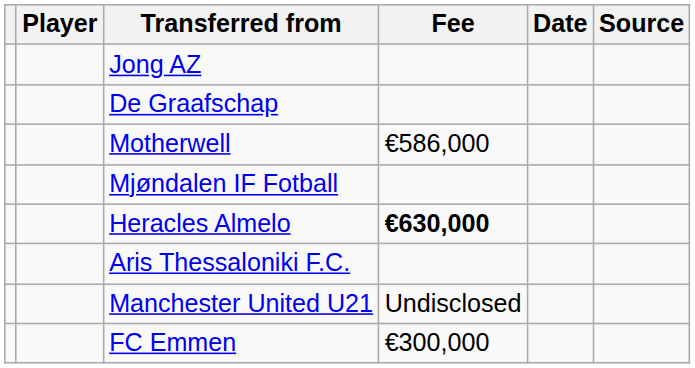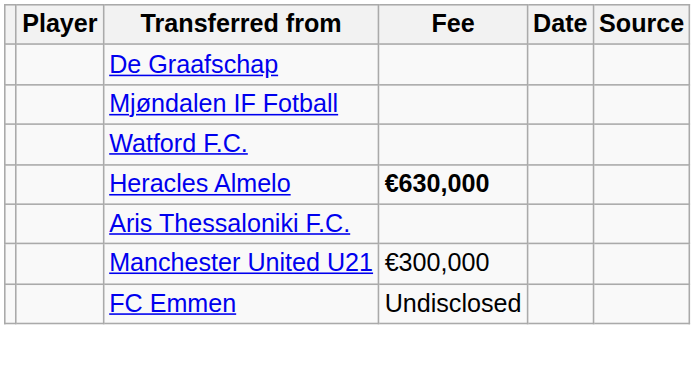 <table class="wikitable plainrowheaders sortable">
 <tr>
 <th></th>
 <th scope="col">Player</th>
 <th>Transferred from</th>
 <th style="width: 65px;">Fee</th>
 <th scope="col">Date</th>
 <th scope="col">Source</th>
 </tr>
 <tr>
 <td align="center"></td>
 <td></td>
-<td> <a href='#'>Jong AZ</a></td>
-<td></td>
-<td></td>
-<td></td>
-</tr>
-<tr>
-<td align="center"></td>
-<td></td>
 <td> <a href='#'>De Graafschap</a></td>
 <td></td>
 <td></td>
 <td></td>
 </tr>
 <tr>
 <td align="center"></td>
 <td></td>
-<td> <a href='#'>Motherwell</a></td>
-<td>€586,000</td>
+<td> <a href='#'>Mjøndalen IF Fotball</a></td>
+<td></td>
 <td></td>
 <td></td>
 </tr>
 <tr>
 <td align="center"></td>
 <td></td>
-<td> <a href='#'>Mjøndalen IF Fotball</a></td>
+<td> <a href='#'>Watford F.C.</a></td>
 <td></td>
 <td></td>
 <td></td>
 </tr>
 <tr>
 <td align="center"></td>
 <td></td>
 <td> <a href='#'>Heracles Almelo</a></td>
 <td><strong>€630,000</strong></td>
 <td></td>
 <td></td>
 </tr>
 <tr>
 <td align="center"></td>
 <td></td>
 <td> <a href='#'>Aris Thessaloniki F.C.</a></td>
 <td></td>
 <td></td>
 <td></td>
 </tr>
 <tr>
 <td align="center"></td>
 <td></td>
 <td> <a href='#'>Manchester United U21</a></td>
-<td>Undisclosed</td>
+<td>€300,000</td>
 <td></td>
 <td></td>
 </tr>
 <tr>
 <td align="center"></td>
 <td></td>
 <td> <a href='#'>FC Emmen</a></td>
-<td>€300,000</td>
+<td>Undisclosed</td>
 <td></td>
 <td></td>
 </tr>
 </table>
